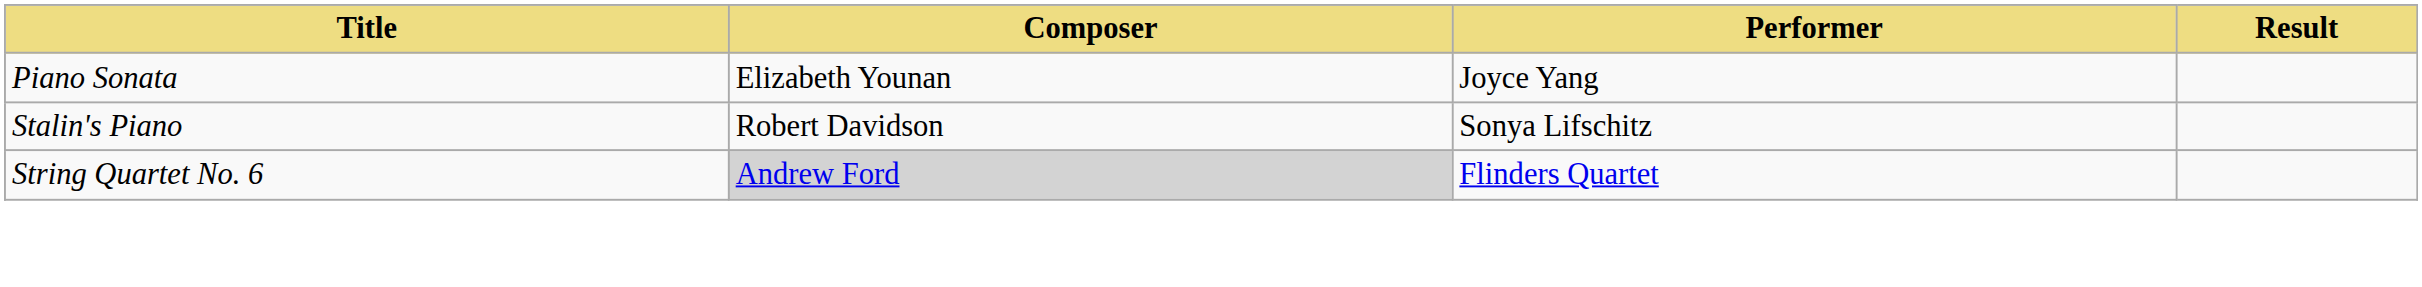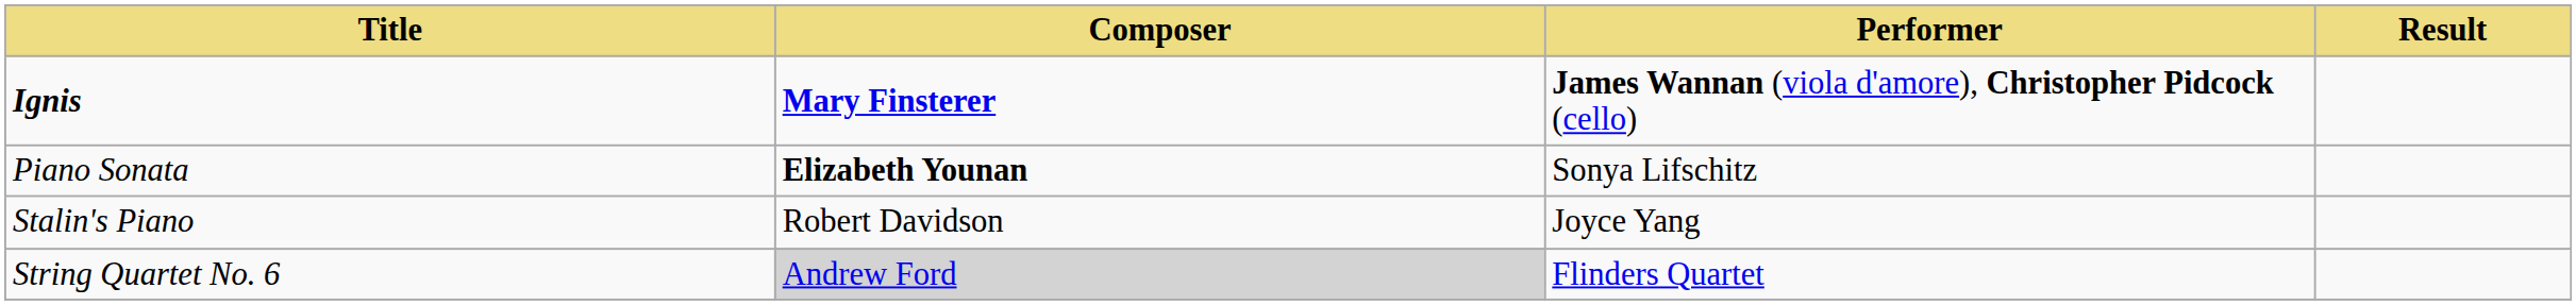 <table class="wikitable" width=100%>
 <tr>
 <th style="width:30%;background:#EEDD82;">Title</th>
 <th style="width:30%;background:#EEDD82;">Composer</th>
 <th style="width:30%;background:#EEDD82;">Performer</th>
 <th style="width:10%;background:#EEDD82;">Result<br></th>
 </tr>
 <tr>
+<td><strong><em>Ignis</em></strong></td>
+<td><strong><a href='#'>Mary Finsterer</a></strong></td>
+<td><strong>James Wannan</strong> (<a href='#'>viola d'amore</a>), <strong>Christopher Pidcock</strong> (<a href='#'>cello</a>)</td>
+<td></td>
+</tr>
+<tr>
 <td><em>Piano Sonata</em></td>
-<td>Elizabeth Younan</td>
-<td>Joyce Yang</td>
+<td><strong>Elizabeth Younan</strong></td>
+<td>Sonya Lifschitz</td>
 <td></td>
 </tr>
 <tr>
 <td><em>Stalin's Piano</em></td>
 <td>Robert Davidson</td>
-<td>Sonya Lifschitz</td>
+<td>Joyce Yang</td>
 <td></td>
 </tr>
 <tr>
 <td><em>String Quartet No. 6</em></td>
 <td style="background: lightgrey;"><a href='#'>Andrew Ford</a></td>
 <td><a href='#'>Flinders Quartet</a></td>
 <td></td>
 </tr>
 </table>
